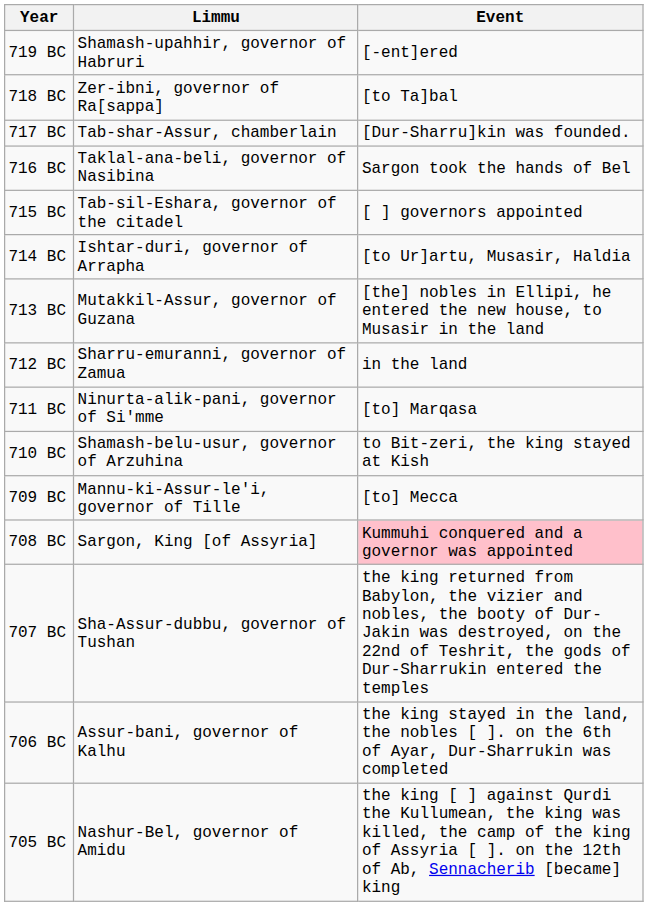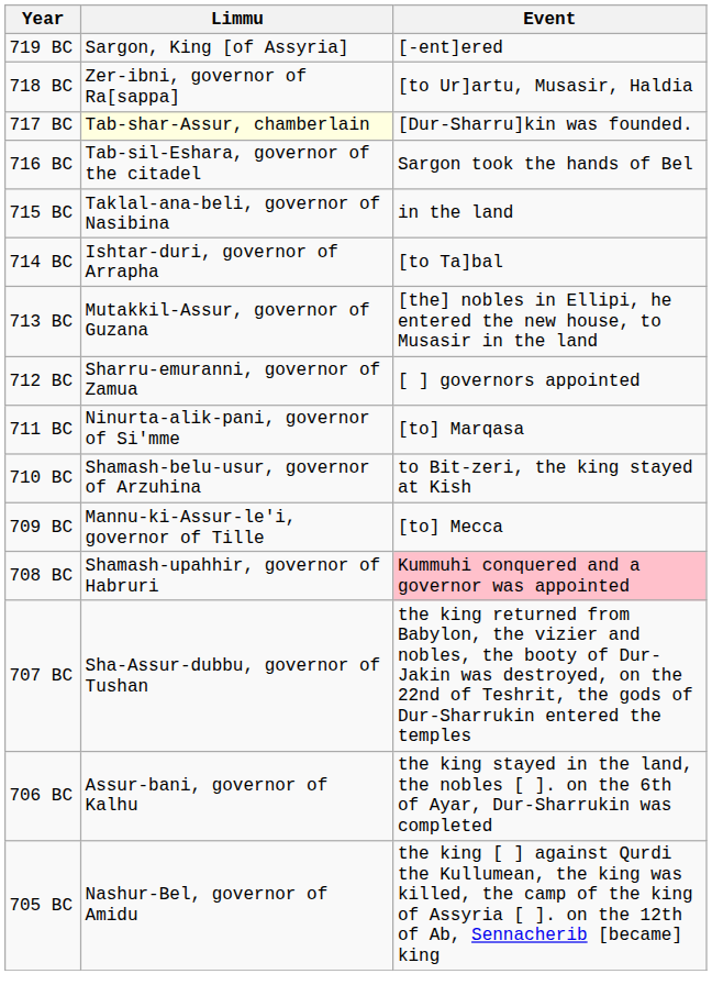 <table class="wikitable">
 <tr>
 <th scope="col" style="width:50px;">Year</th>
 <th scope="col" style="width:225px;">Limmu</th>
 <th scope="col" style="width:225px;">Event</th>
 </tr>
 <tr>
 <td>719 BC</td>
-<td>Shamash-upahhir, governor of Habruri</td>
+<td>Sargon, King [of Assyria]</td>
 <td>[-ent]ered</td>
 </tr>
 <tr>
 <td>718 BC</td>
 <td>Zer-ibni, governor of Ra[sappa]</td>
-<td>[to Ta]bal</td>
+<td>[to Ur]artu, Musasir, Haldia</td>
 </tr>
 <tr>
 <td>717 BC</td>
-<td>Tab-shar-Assur, chamberlain</td>
+<td style="background: lightyellow;">Tab-shar-Assur, chamberlain</td>
 <td>[Dur-Sharru]kin was founded.</td>
 </tr>
 <tr>
 <td>716 BC</td>
-<td>Taklal-ana-beli, governor of Nasibina</td>
+<td>Tab-sil-Eshara, governor of the citadel</td>
 <td>Sargon took the hands of Bel</td>
 </tr>
 <tr>
 <td>715 BC</td>
-<td>Tab-sil-Eshara, governor of the citadel</td>
-<td>[  ] governors appointed</td>
+<td>Taklal-ana-beli, governor of Nasibina</td>
+<td>in the land</td>
 </tr>
 <tr>
 <td>714 BC</td>
 <td>Ishtar-duri, governor of Arrapha</td>
-<td>[to Ur]artu, Musasir, Haldia</td>
+<td>[to Ta]bal</td>
 </tr>
 <tr>
 <td>713 BC</td>
 <td>Mutakkil-Assur, governor of Guzana</td>
 <td>[the] nobles in Ellipi, he entered the new house, to Musasir in the land</td>
 </tr>
 <tr>
 <td>712 BC</td>
 <td>Sharru-emuranni, governor of Zamua</td>
-<td>in the land</td>
+<td>[  ] governors appointed</td>
 </tr>
 <tr>
 <td>711 BC</td>
 <td>Ninurta-alik-pani, governor of Si'mme</td>
 <td>[to] Marqasa</td>
 </tr>
 <tr>
 <td>710 BC</td>
 <td>Shamash-belu-usur, governor of Arzuhina</td>
 <td>to Bit-zeri, the king stayed at Kish</td>
 </tr>
 <tr>
 <td>709 BC</td>
 <td>Mannu-ki-Assur-le'i, governor of Tille</td>
 <td>[to] Mecca</td>
 </tr>
 <tr>
 <td>708 BC</td>
-<td>Sargon, King [of Assyria]</td>
+<td>Shamash-upahhir, governor of Habruri</td>
 <td style="background: pink;">Kummuhi conquered and a governor was appointed</td>
 </tr>
 <tr>
 <td>707 BC</td>
 <td>Sha-Assur-dubbu, governor of Tushan</td>
 <td>the king returned from Babylon, the vizier and nobles, the booty of Dur-Jakin was destroyed, on the 22nd of Teshrit, the gods of Dur-Sharrukin entered the temples</td>
 </tr>
 <tr>
 <td>706 BC</td>
 <td>Assur-bani, governor of Kalhu</td>
 <td>the king stayed in the land, the nobles [ ]. on the 6th of Ayar, Dur-Sharrukin was completed</td>
 </tr>
 <tr>
 <td>705 BC</td>
 <td>Nashur-Bel, governor of Amidu</td>
 <td>the king [  ] against Qurdi the Kullumean, the king was killed, the camp of the king of Assyria [  ]. on the 12th of Ab, <a href='#'>Sennacherib</a> [became] king</td>
 </tr>
 </table>
